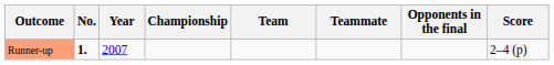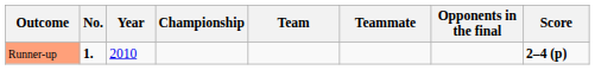 <table class="sortable wikitable">
 <tr>
 <th style="width:80px;">Outcome</th>
 <th style="width:20px;">No.</th>
 <th style="width:50px;">Year</th>
 <th style="width:100px;">Championship</th>
 <th style="width:100px;">Team</th>
 <th style="width:100px;">Teammate</th>
 <th style="width:100px;">Opponents in the final</th>
 <th style="width:70px;">Score</th>
 </tr>
 <tr style=>
 <td style="background:#ffa07a;"><small>Runner-up</small></td>
 <td><strong>1.</strong></td>
-<td><a href='#'>2007</a></td>
+<td><a href='#'>2010</a></td>
 <td></td>
 <td></td>
 <td></td>
 <td></td>
-<td>2–4 (p)</td>
+<td><strong>2–4 (p)</strong></td>
 </tr>
 </table>
